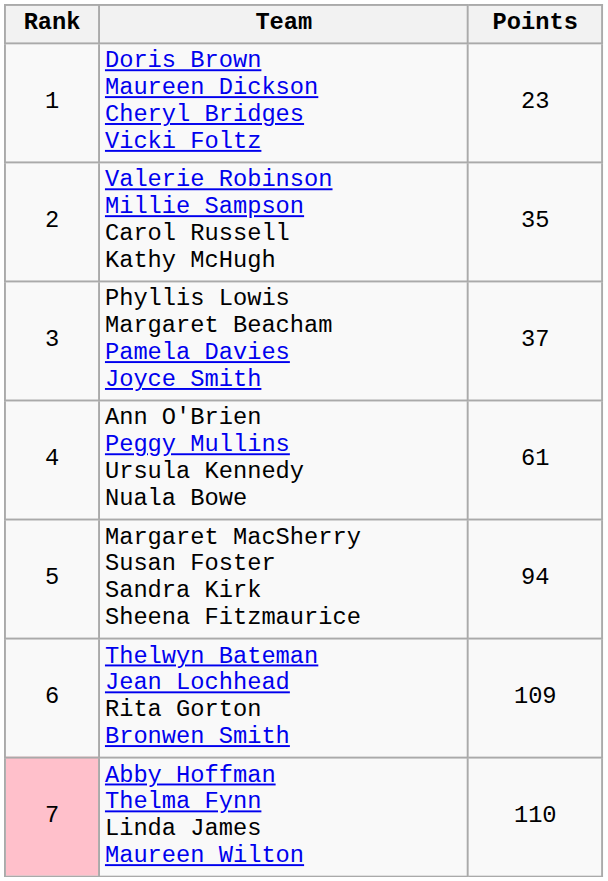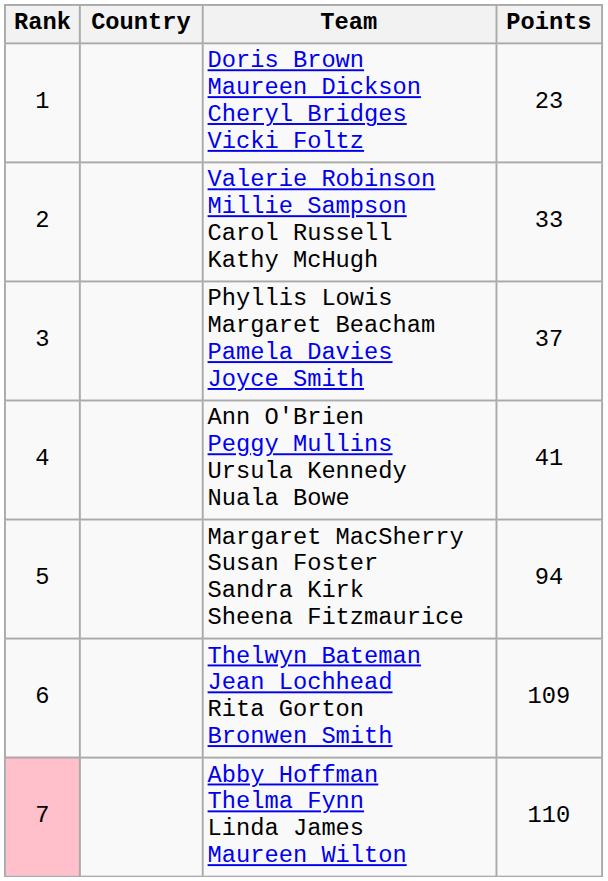 <table class="wikitable sortable" style=" text-align:center; font-size:95%;" width="50%">
 <tr>
 <th>Rank</th>
+<th>Country</th>
 <th>Team</th>
 <th>Points</th>
 </tr>
 <tr>
 <td align=center>1</td>
+<td align=left></td>
 <td align=left><a href='#'>Doris Brown</a><br><a href='#'>Maureen Dickson</a><br><a href='#'>Cheryl Bridges</a><br><a href='#'>Vicki Foltz</a></td>
 <td>23</td>
 </tr>
 <tr>
 <td align=center>2</td>
+<td align=left></td>
 <td align=left><a href='#'>Valerie Robinson</a><br><a href='#'>Millie Sampson</a><br>Carol Russell<br>Kathy McHugh</td>
-<td>35</td>
+<td>33</td>
 </tr>
 <tr>
 <td align=center>3</td>
+<td align=left></td>
 <td align=left>Phyllis Lowis<br>Margaret Beacham<br><a href='#'>Pamela Davies</a><br><a href='#'>Joyce Smith</a></td>
 <td>37</td>
 </tr>
 <tr>
 <td align=center>4</td>
+<td align=left></td>
 <td align=left>Ann O'Brien<br><a href='#'>Peggy Mullins</a><br>Ursula Kennedy<br>Nuala Bowe</td>
-<td>61</td>
+<td>41</td>
 </tr>
 <tr>
 <td align=center>5</td>
+<td align=left></td>
 <td align=left>Margaret MacSherry<br>Susan Foster<br>Sandra Kirk<br>Sheena Fitzmaurice</td>
 <td>94</td>
 </tr>
 <tr>
 <td align=center>6</td>
+<td align=left></td>
 <td align=left><a href='#'>Thelwyn Bateman</a><br><a href='#'>Jean Lochhead</a><br>Rita Gorton<br><a href='#'>Bronwen Smith</a></td>
 <td>109</td>
 </tr>
 <tr>
 <td align=center style="background: pink;">7</td>
+<td align=left></td>
 <td align=left><a href='#'>Abby Hoffman</a><br><a href='#'>Thelma Fynn</a><br>Linda James<br><a href='#'>Maureen Wilton</a></td>
 <td>110</td>
 </tr>
 </table>
